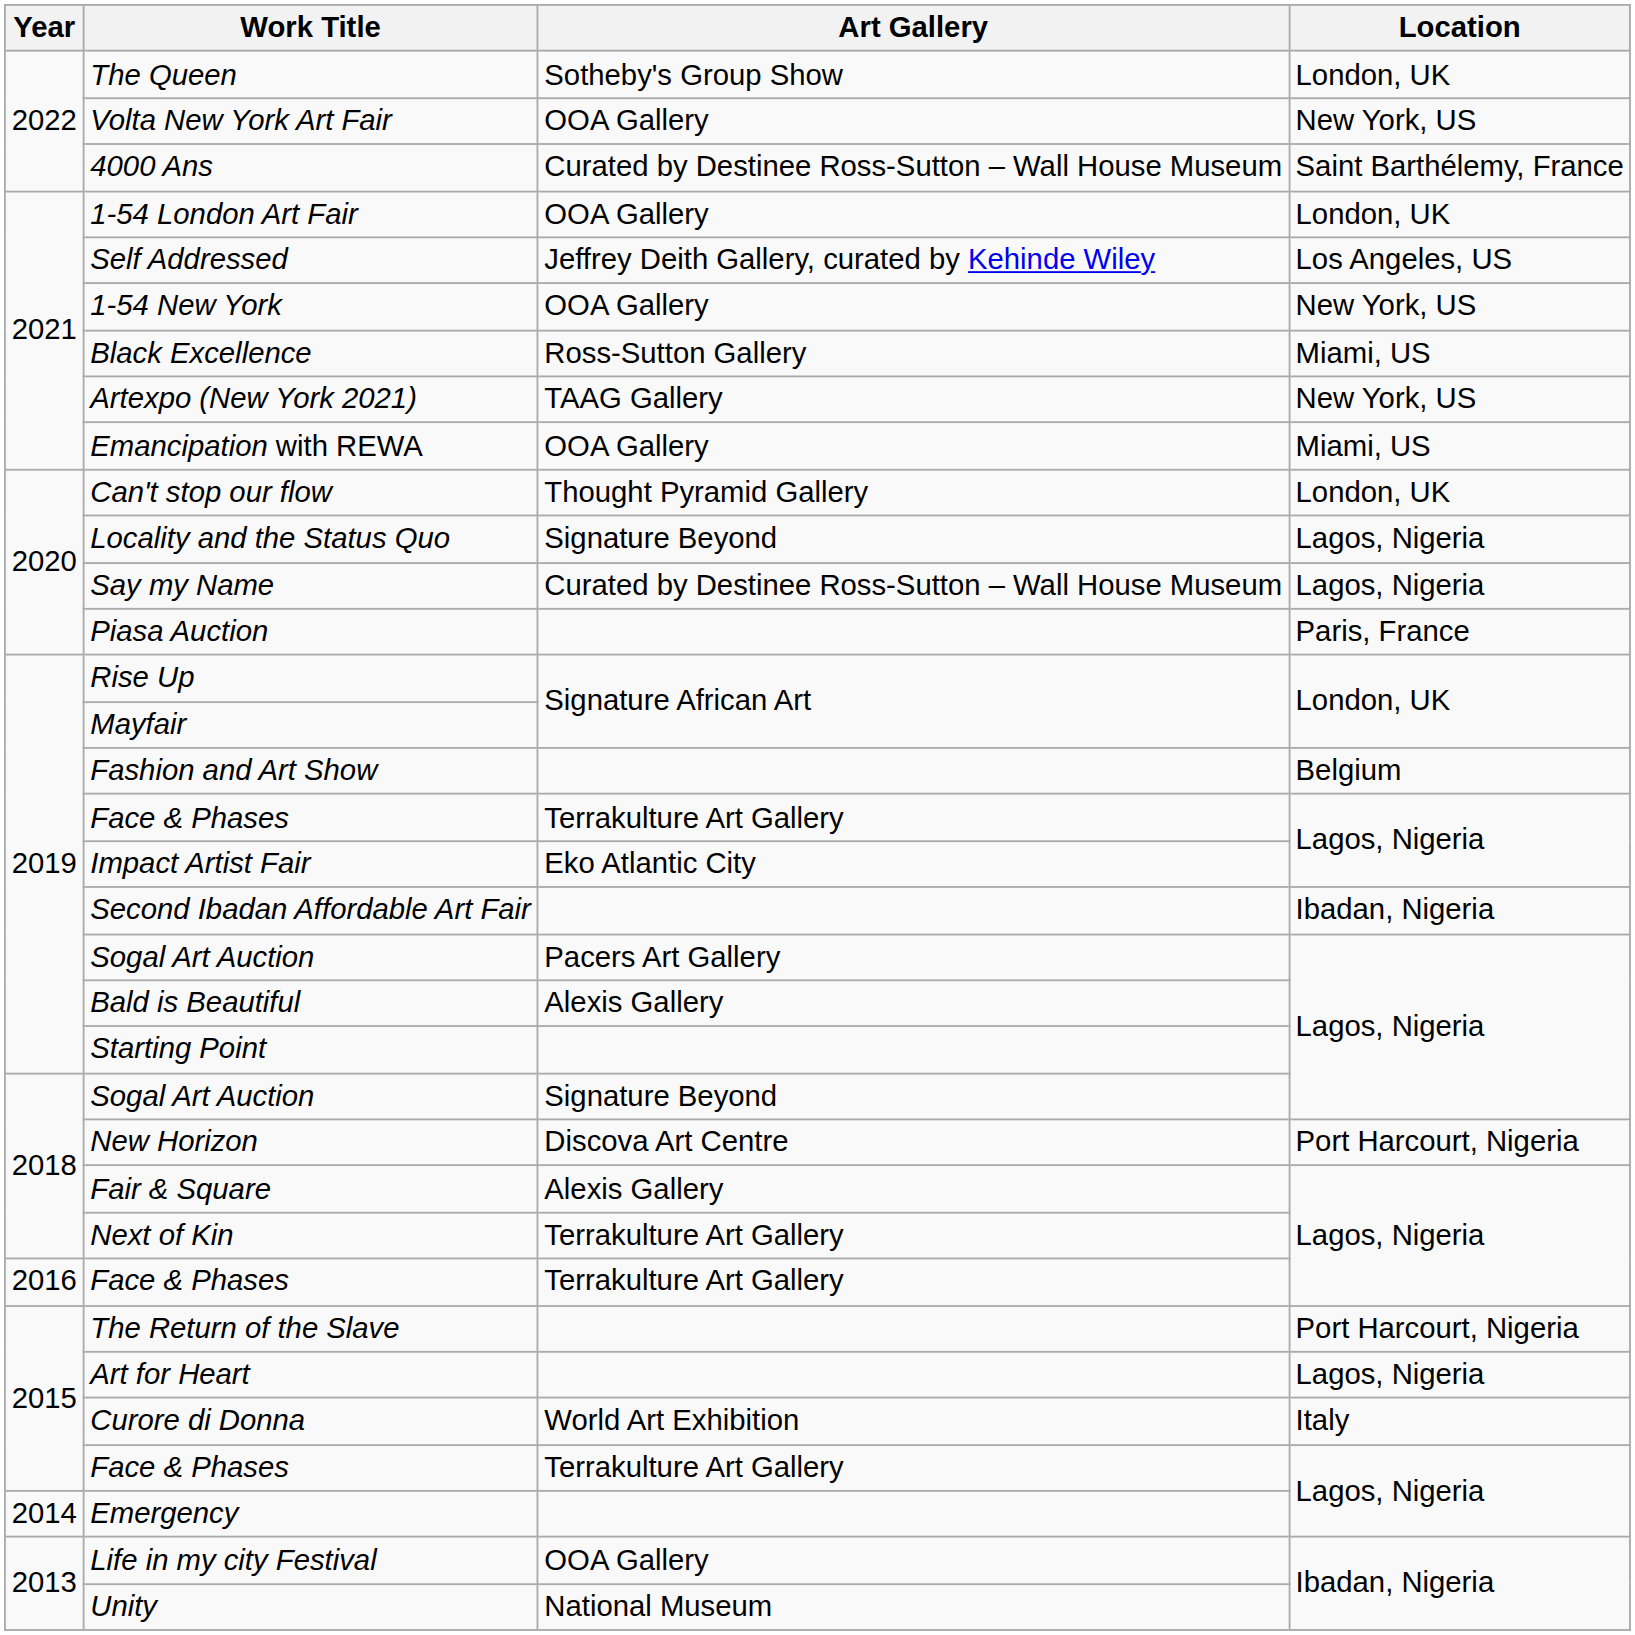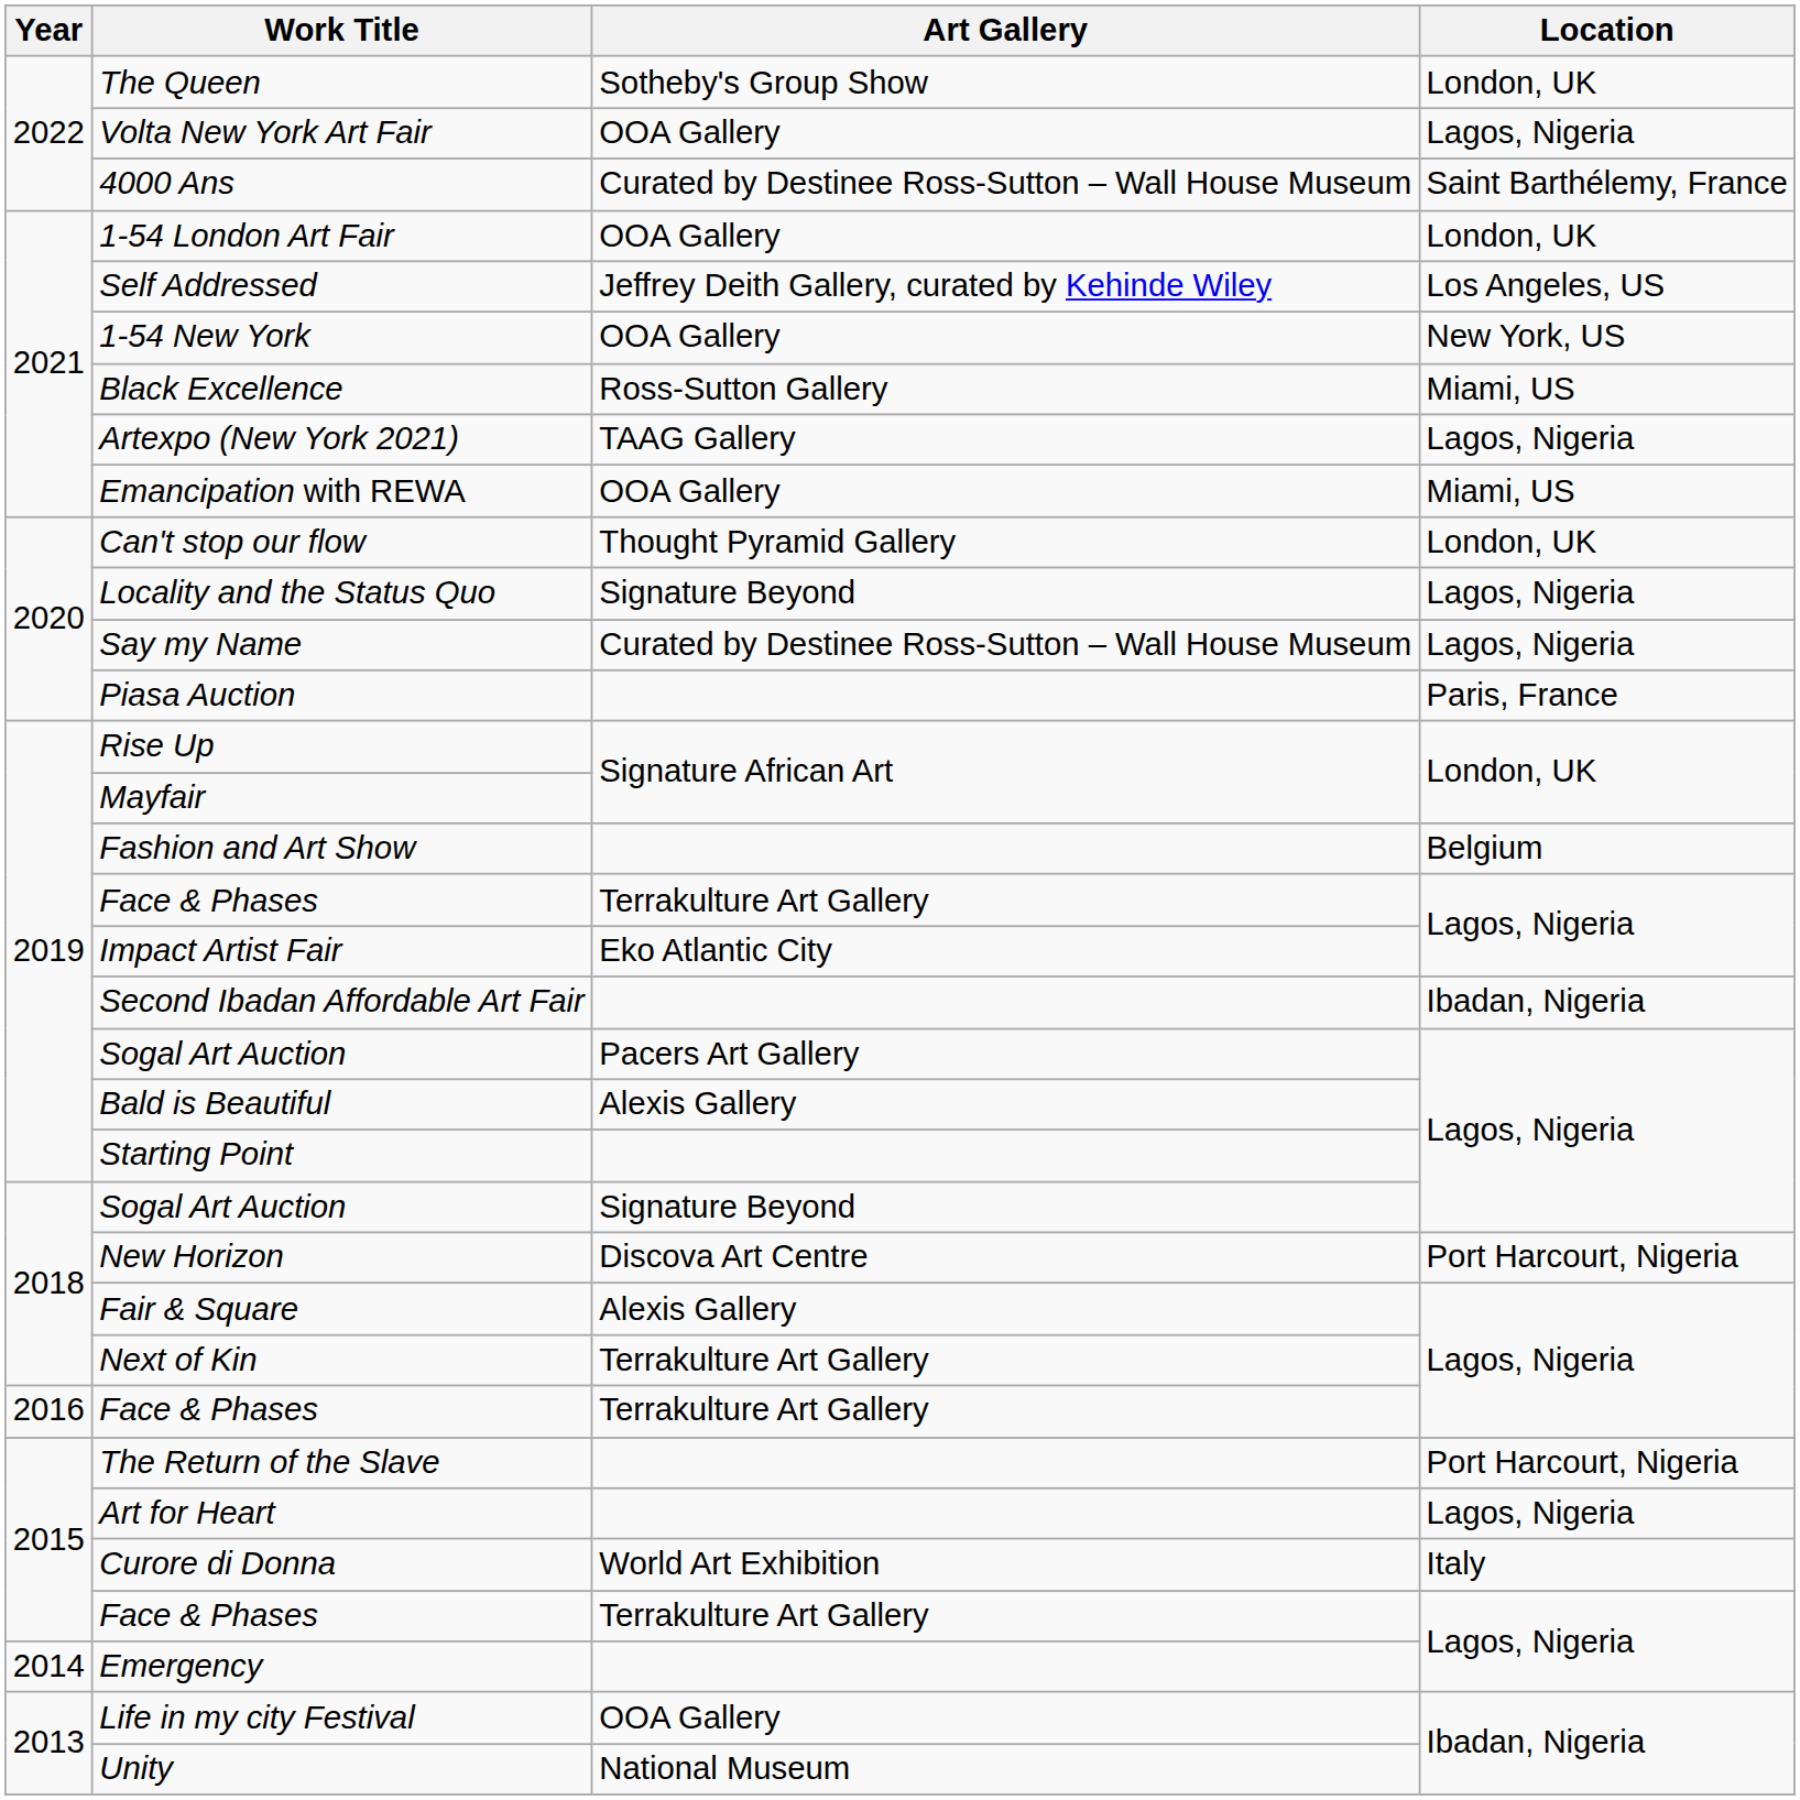 <table class ="wikitable">
 <tr>
 <th>Year</th>
 <th>Work Title</th>
 <th>Art Gallery</th>
 <th>Location</th>
 </tr>
 <tr>
 <td rowspan="3">2022</td>
 <td><em>The Queen</em></td>
 <td>Sotheby's Group Show</td>
 <td>London, UK</td>
 </tr>
 <tr>
 <td><em>Volta New York Art Fair</em></td>
 <td>OOA Gallery</td>
-<td>New York, US</td>
+<td>Lagos, Nigeria</td>
 </tr>
 <tr>
 <td><em>4000 Ans</em></td>
 <td>Curated by Destinee Ross-Sutton – Wall House Museum</td>
 <td>Saint Barthélemy, France</td>
 </tr>
 <tr>
 <td rowspan="6">2021</td>
 <td><em>1-54 London Art Fair</em></td>
 <td>OOA Gallery</td>
 <td>London, UK</td>
 </tr>
 <tr>
 <td><em>Self Addressed</em></td>
 <td>Jeffrey Deith Gallery, curated by <a href='#'>Kehinde Wiley</a></td>
 <td>Los Angeles, US</td>
 </tr>
 <tr>
 <td><em>1-54 New York</em></td>
 <td>OOA Gallery</td>
 <td>New York, US</td>
 </tr>
 <tr>
 <td><em>Black Excellence</em></td>
 <td>Ross-Sutton Gallery</td>
 <td>Miami, US</td>
 </tr>
 <tr>
 <td><em>Artexpo (New York 2021)</em></td>
 <td>TAAG Gallery</td>
-<td>New York, US</td>
+<td>Lagos, Nigeria</td>
 </tr>
 <tr>
 <td><em>Emancipation</em> with REWA</td>
 <td>OOA Gallery</td>
 <td>Miami, US</td>
 </tr>
 <tr>
 <td rowspan="4">2020</td>
 <td><em>Can't stop our flow</em></td>
 <td>Thought Pyramid Gallery</td>
 <td>London, UK</td>
 </tr>
 <tr>
 <td><em>Locality and the Status Quo</em></td>
 <td>Signature Beyond</td>
 <td>Lagos, Nigeria</td>
 </tr>
 <tr>
 <td><em>Say my Name</em></td>
 <td>Curated by Destinee Ross-Sutton – Wall House Museum</td>
 <td>Lagos, Nigeria</td>
 </tr>
 <tr>
 <td><em>Piasa Auction</em></td>
 <td></td>
 <td>Paris, France</td>
 </tr>
 <tr>
 <td rowspan="9">2019</td>
 <td><em>Rise Up</em></td>
 <td rowspan="2">Signature African Art</td>
 <td rowspan="2">London, UK</td>
 </tr>
 <tr>
 <td><em>Mayfair</em></td>
 </tr>
 <tr>
 <td><em>Fashion and Art Show</em></td>
 <td></td>
 <td>Belgium</td>
 </tr>
 <tr>
 <td><em>Face & Phases</em></td>
 <td>Terrakulture Art Gallery</td>
 <td rowspan="2">Lagos, Nigeria</td>
 </tr>
 <tr>
 <td><em>Impact Artist Fair</em></td>
 <td>Eko Atlantic City</td>
 </tr>
 <tr>
 <td><em>Second Ibadan Affordable Art Fair</em></td>
 <td></td>
 <td>Ibadan, Nigeria</td>
 </tr>
 <tr>
 <td><em>Sogal Art Auction</em></td>
 <td>Pacers Art Gallery</td>
 <td rowspan="4">Lagos, Nigeria</td>
 </tr>
 <tr>
 <td><em>Bald is Beautiful</em></td>
 <td>Alexis Gallery</td>
 </tr>
 <tr>
 <td><em>Starting Point</em></td>
 <td></td>
 </tr>
 <tr>
 <td rowspan="4">2018</td>
 <td><em>Sogal Art Auction</em></td>
 <td>Signature Beyond</td>
 </tr>
 <tr>
 <td><em>New Horizon</em></td>
 <td>Discova Art Centre</td>
 <td>Port Harcourt, Nigeria</td>
 </tr>
 <tr>
 <td><em>Fair & Square</em></td>
 <td>Alexis Gallery</td>
 <td rowspan="3">Lagos, Nigeria</td>
 </tr>
 <tr>
 <td><em>Next of Kin</em></td>
 <td>Terrakulture Art Gallery</td>
 </tr>
 <tr>
 <td>2016</td>
 <td><em>Face & Phases</em></td>
 <td>Terrakulture Art Gallery</td>
 </tr>
 <tr>
 <td rowspan="4">2015</td>
 <td><em>The Return of the Slave</em></td>
 <td></td>
 <td>Port Harcourt, Nigeria</td>
 </tr>
 <tr>
 <td><em>Art for Heart</em></td>
 <td></td>
 <td>Lagos, Nigeria</td>
 </tr>
 <tr>
 <td><em>Curore di Donna</em></td>
 <td>World Art Exhibition</td>
 <td>Italy</td>
 </tr>
 <tr>
 <td><em>Face & Phases</em></td>
 <td>Terrakulture Art Gallery</td>
 <td rowspan="2">Lagos, Nigeria</td>
 </tr>
 <tr>
 <td>2014</td>
 <td><em>Emergency</em></td>
 <td></td>
 </tr>
 <tr>
 <td rowspan="2">2013</td>
 <td><em>Life in my city Festival</em></td>
 <td>OOA Gallery</td>
 <td rowspan="2">Ibadan, Nigeria</td>
 </tr>
 <tr>
 <td><em>Unity</em></td>
 <td>National Museum</td>
 </tr>
 </table>
